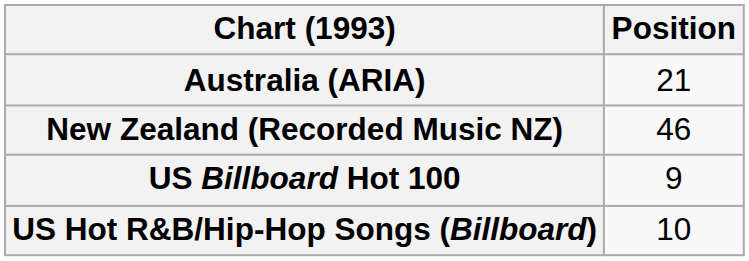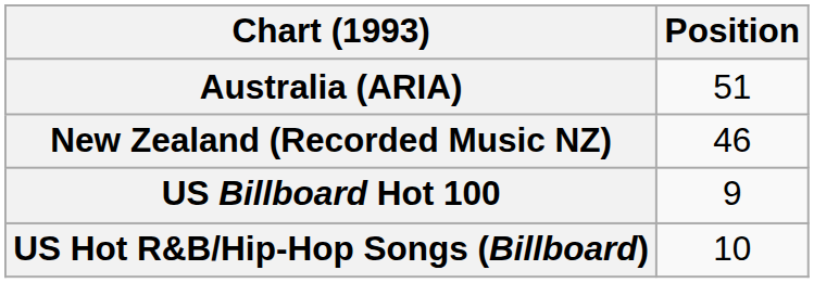 <table class="wikitable sortable plainrowheaders" style="text-align:center">
 <tr>
 <th>Chart (1993)</th>
 <th>Position</th>
 </tr>
 <tr>
 <th scope="row">Australia (ARIA)</th>
-<td align="center">21</td>
+<td align="center">51</td>
 </tr>
 <tr>
 <th scope="row">New Zealand (Recorded Music NZ)</th>
 <td align="center">46</td>
 </tr>
 <tr>
 <th scope="row">US <em>Billboard</em> Hot 100</th>
 <td align="center">9</td>
 </tr>
 <tr>
 <th scope="row">US Hot R&B/Hip-Hop Songs (<em>Billboard</em>)</th>
 <td align="center">10</td>
 </tr>
 </table>
